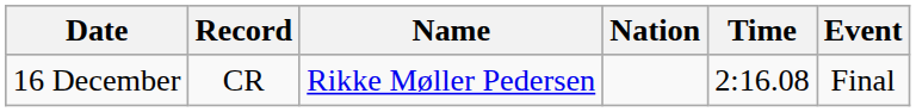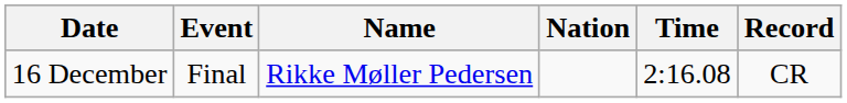 <table class=wikitable style=text-align:center>
 <tr>
 <th>Date</th>
-<th>Record</th>
+<th>Event</th>
 <th>Name</th>
 <th>Nation</th>
 <th>Time</th>
-<th>Event</th>
+<th>Record</th>
 </tr>
 <tr>
 <td>16 December</td>
-<td>CR</td>
+<td>Final</td>
 <td align=left><a href='#'>Rikke Møller Pedersen</a></td>
 <td align=left></td>
 <td>2:16.08</td>
-<td>Final</td>
+<td>CR</td>
 </tr>
 </table>
